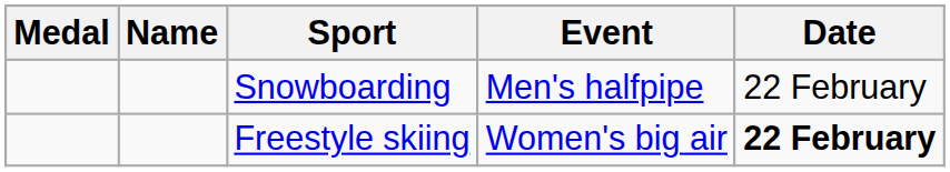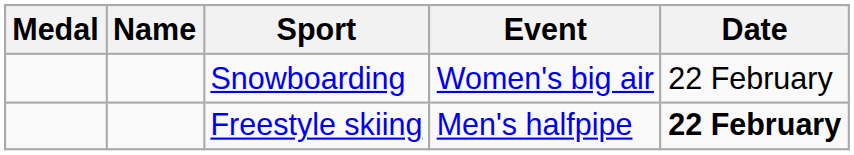 <table class="wikitable sortable" style="font-size:90%">
 <tr>
 <th>Medal</th>
 <th>Name</th>
 <th>Sport</th>
 <th>Event</th>
 <th>Date</th>
 </tr>
 <tr>
 <td></td>
 <td></td>
 <td><a href='#'>Snowboarding</a></td>
-<td><a href='#'>Men's halfpipe</a></td>
+<td><a href='#'>Women's big air</a></td>
 <td>22 February</td>
 </tr>
 <tr>
 <td></td>
 <td></td>
 <td><a href='#'>Freestyle skiing</a></td>
-<td><a href='#'>Women's big air</a></td>
+<td><a href='#'>Men's halfpipe</a></td>
 <td><strong>22 February</strong></td>
 </tr>
 </table>
